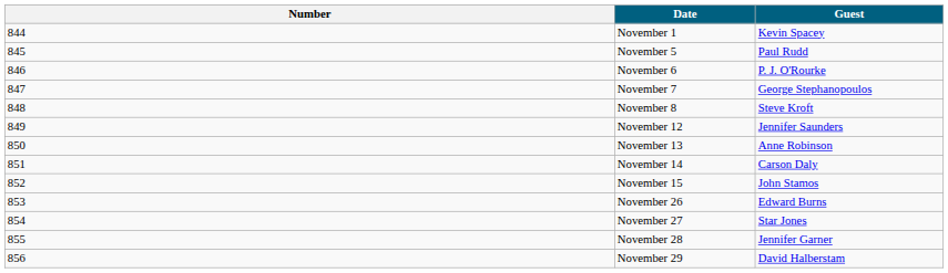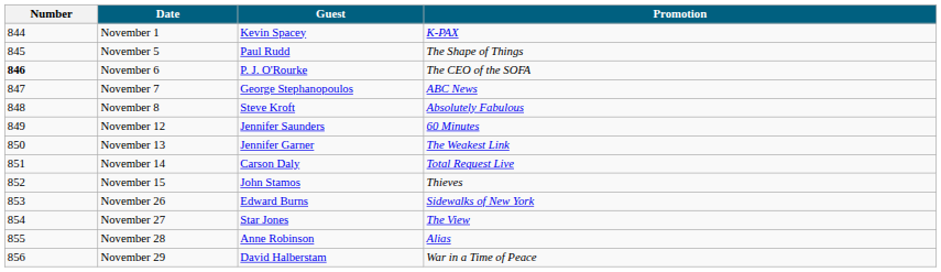 <table class="wikitable" width="100%">
 <tr bgcolor="#CCCCCC">
 <th>Number</th>
 <th width="15%" style="background:#006080; color:#FFFFFF">Date</th>
 <th width="20%" style="background:#006080; color:#FFFFFF">Guest</th>
+<th width="55%" style="background:#006080; color:#FFFFFF">Promotion</th>
 </tr>
 <tr>
 <td>844</td>
 <td>November 1</td>
 <td><a href='#'>Kevin Spacey</a></td>
+<td><em><a href='#'>K-PAX</a></em></td>
 </tr>
 <tr>
 <td>845</td>
 <td>November 5</td>
 <td><a href='#'>Paul Rudd</a></td>
+<td><em>The Shape of Things</em></td>
 </tr>
 <tr>
-<td>846</td>
+<td><strong>846</strong></td>
 <td>November 6</td>
 <td><a href='#'>P. J. O'Rourke</a></td>
+<td><em>The CEO of the SOFA</em></td>
 </tr>
 <tr>
 <td>847</td>
 <td>November 7</td>
 <td><a href='#'>George Stephanopoulos</a></td>
+<td><em><a href='#'>ABC News</a></em></td>
 </tr>
 <tr>
 <td>848</td>
 <td>November 8</td>
 <td><a href='#'>Steve Kroft</a></td>
+<td><em><a href='#'>Absolutely Fabulous</a></em></td>
 </tr>
 <tr>
 <td>849</td>
 <td>November 12</td>
 <td><a href='#'>Jennifer Saunders</a></td>
+<td><em><a href='#'>60 Minutes</a></em></td>
 </tr>
 <tr>
 <td>850</td>
 <td>November 13</td>
-<td><a href='#'>Anne Robinson</a></td>
+<td><a href='#'>Jennifer Garner</a></td>
+<td><em><a href='#'>The Weakest Link</a></em></td>
 </tr>
 <tr>
 <td>851</td>
 <td>November 14</td>
 <td><a href='#'>Carson Daly</a></td>
+<td><em><a href='#'>Total Request Live</a></em></td>
 </tr>
 <tr>
 <td>852</td>
 <td>November 15</td>
 <td><a href='#'>John Stamos</a></td>
+<td><em>Thieves</em></td>
 </tr>
 <tr>
 <td>853</td>
 <td>November 26</td>
 <td><a href='#'>Edward Burns</a></td>
+<td><em><a href='#'>Sidewalks of New York</a></em></td>
 </tr>
 <tr>
 <td>854</td>
 <td>November 27</td>
 <td><a href='#'>Star Jones</a></td>
+<td><em><a href='#'>The View</a></em></td>
 </tr>
 <tr>
 <td>855</td>
 <td>November 28</td>
-<td><a href='#'>Jennifer Garner</a></td>
+<td><a href='#'>Anne Robinson</a></td>
+<td><em><a href='#'>Alias</a></em></td>
 </tr>
 <tr>
 <td>856</td>
 <td>November 29</td>
 <td><a href='#'>David Halberstam</a></td>
+<td><em>War in a Time of Peace</em></td>
 </tr>
 </table>
